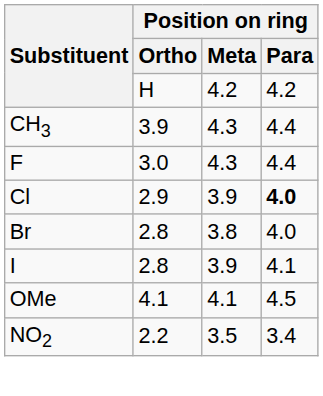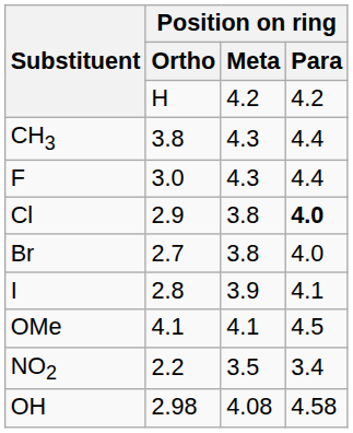 <table class="wikitable sortable" style="border: none;">
 <tr>
 <th rowspan=3>Substituent</th>
 <th colspan=3>Position on ring</th>
 </tr>
 <tr>
 <th>Ortho</th>
 <th>Meta</th>
 <th>Para</th>
 </tr>
 <tr>
 <td>H</td>
 <td>4.2</td>
 <td>4.2</td>
 </tr>
 <tr>
 <td>CH<sub>3</sub></td>
-<td>3.9</td>
+<td>3.8</td>
 <td>4.3</td>
 <td>4.4</td>
 </tr>
 <tr>
 <td>F</td>
 <td>3.0</td>
 <td>4.3</td>
 <td>4.4</td>
 </tr>
 <tr>
 <td>Cl</td>
 <td>2.9</td>
-<td>3.9</td>
+<td>3.8</td>
 <td><strong>4.0</strong></td>
 </tr>
 <tr>
 <td>Br</td>
-<td>2.8</td>
+<td>2.7</td>
 <td>3.8</td>
 <td>4.0</td>
 </tr>
 <tr>
 <td>I</td>
 <td>2.8</td>
 <td>3.9</td>
 <td>4.1</td>
 </tr>
 <tr>
 <td>OMe</td>
 <td>4.1</td>
 <td>4.1</td>
 <td>4.5</td>
 </tr>
 <tr>
 <td>NO<sub>2</sub></td>
 <td>2.2</td>
 <td>3.5</td>
 <td>3.4</td>
 </tr>
+<tr>
+<td>OH</td>
+<td>2.98</td>
+<td>4.08</td>
+<td>4.58</td>
+</tr>
 </table>
